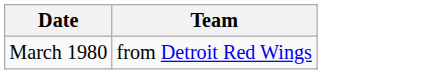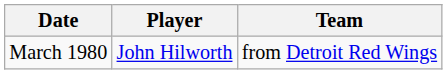 <table class="wikitable">
 <tr>
 <th>Date</th>
+<th>Player</th>
 <th>Team</th>
 </tr>
 <tr>
 <td>March 1980</td>
+<td><a href='#'>John Hilworth</a></td>
 <td>from <a href='#'>Detroit Red Wings</a></td>
 </tr>
 </table>
